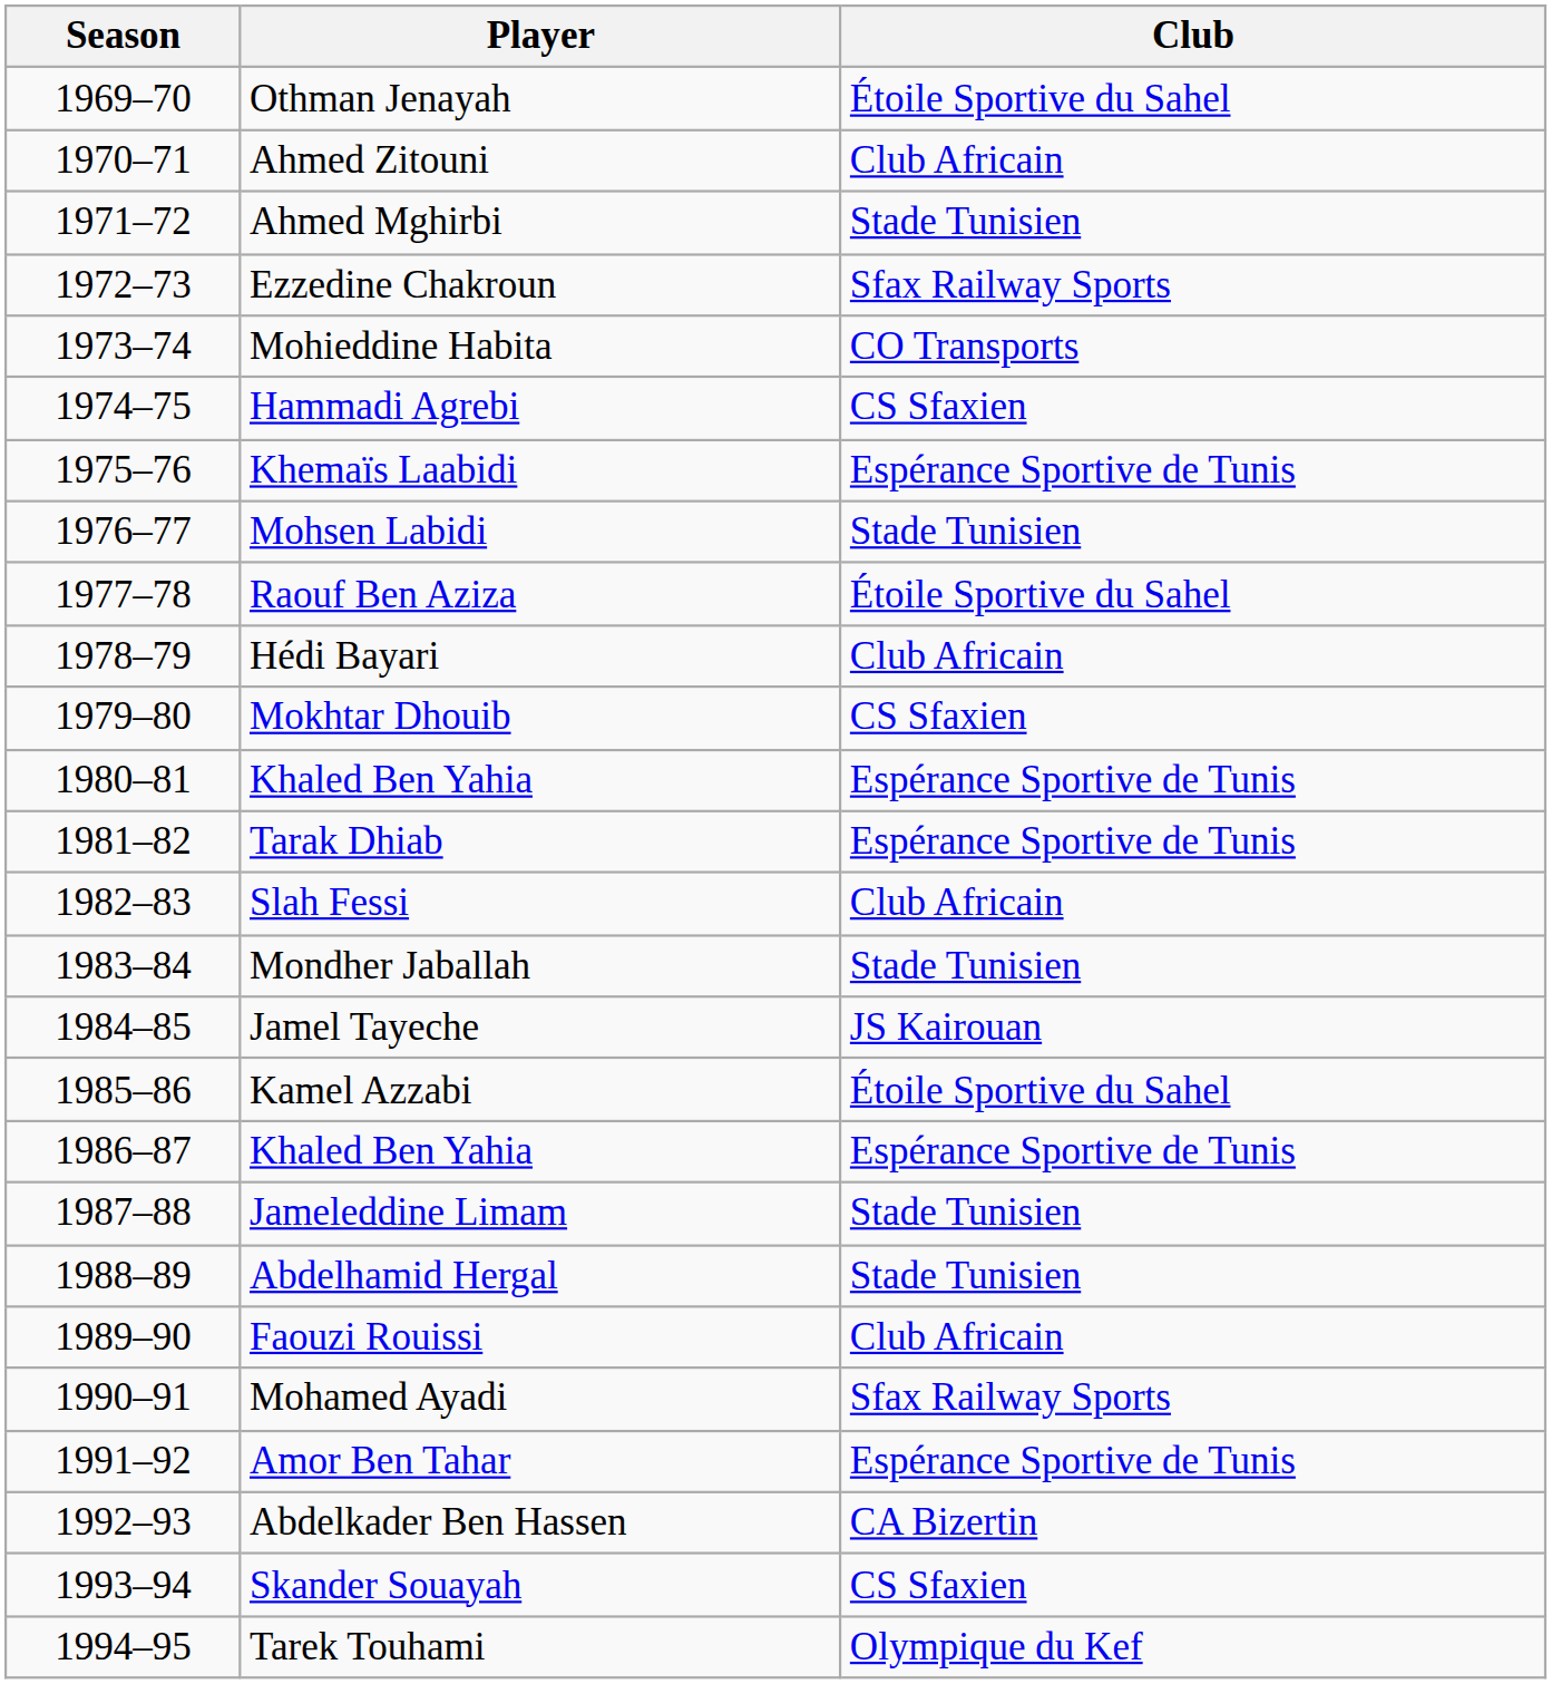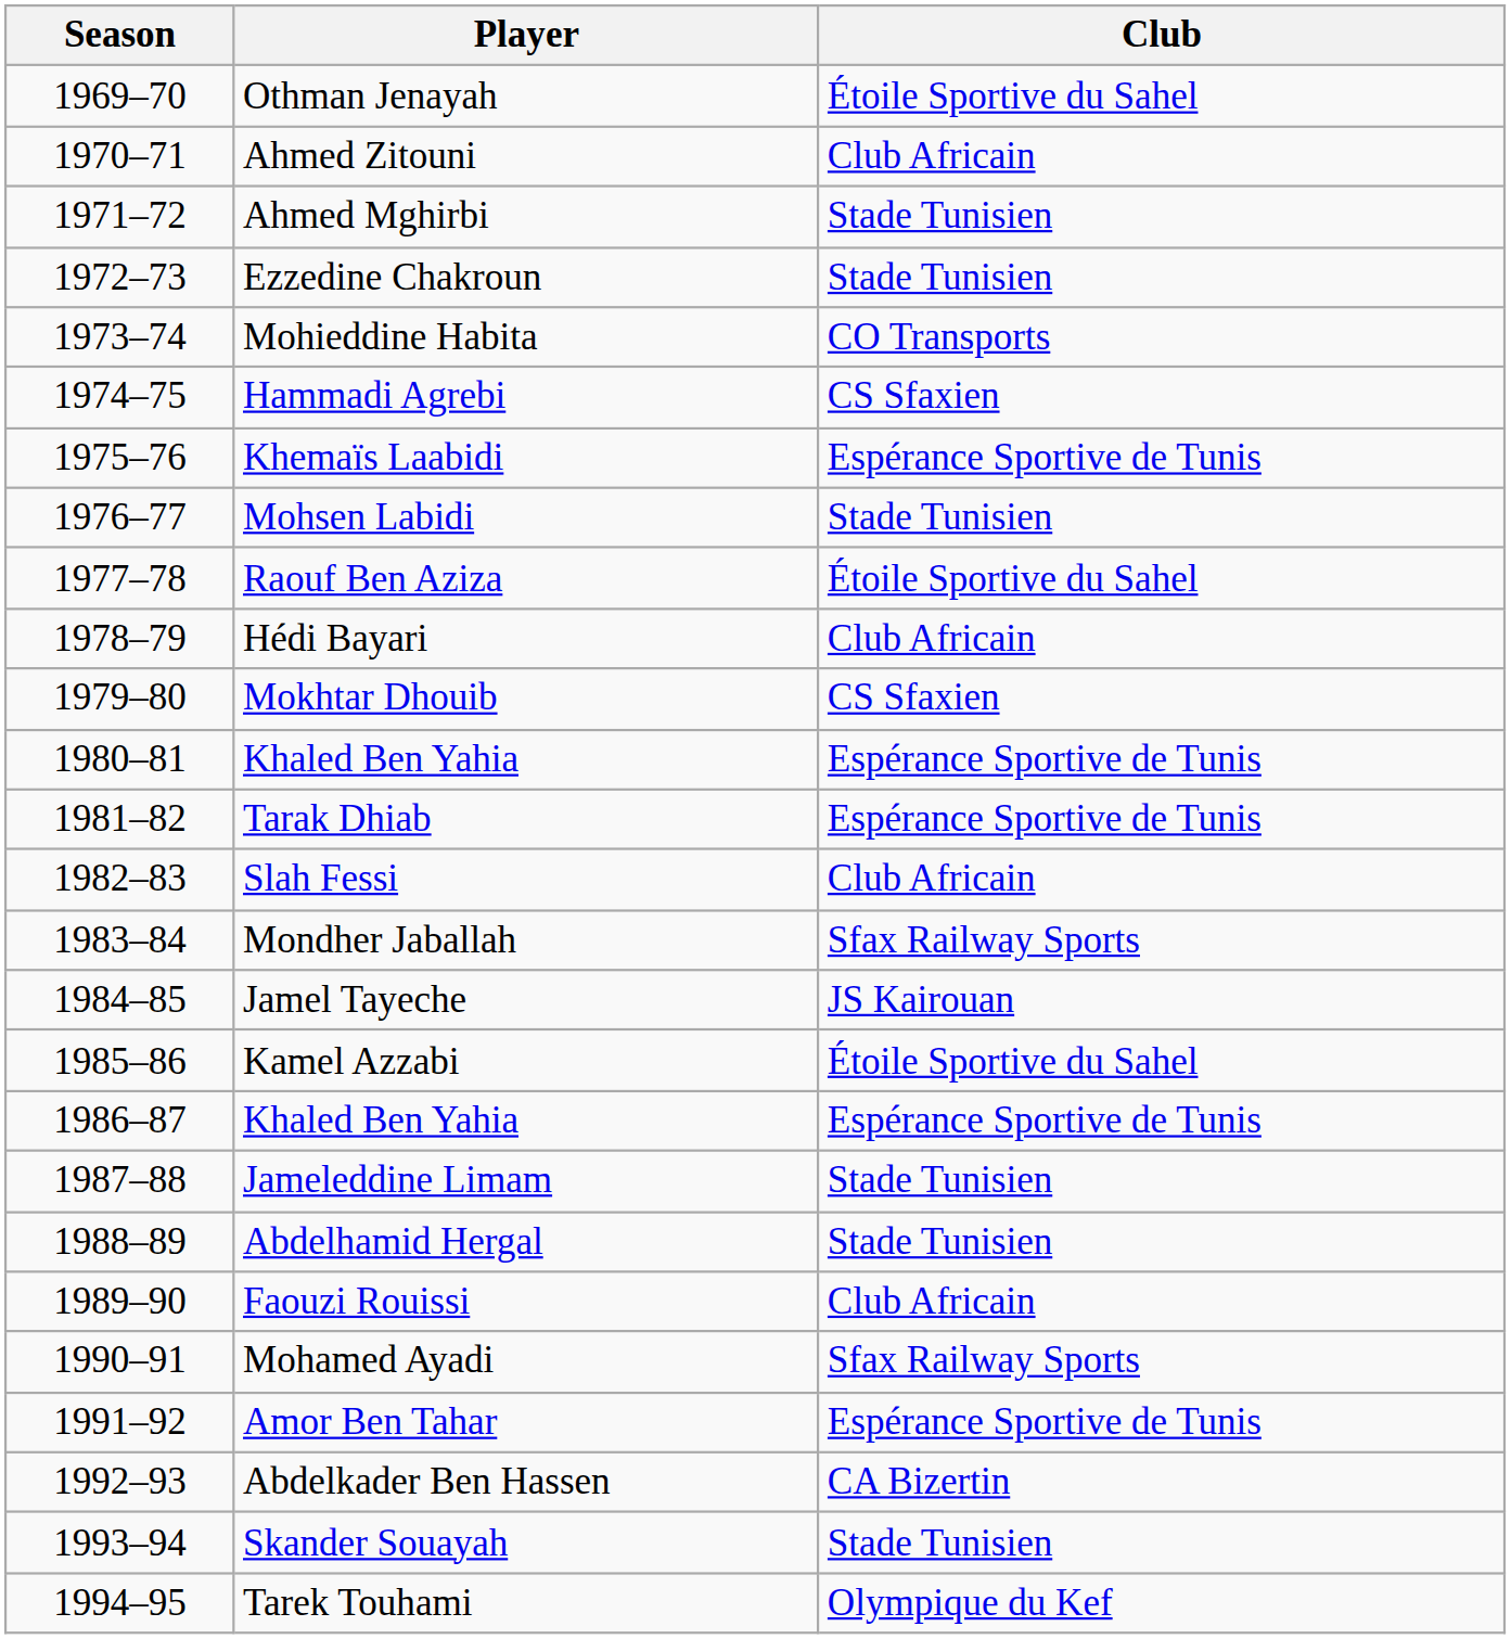 <table class="wikitable plainrowheaders" style="text-align: left; width:50%">
 <tr>
 <th>Season</th>
 <th>Player</th>
 <th>Club</th>
 </tr>
 <tr>
 <td align="center">1969–70</td>
 <td>Othman Jenayah</td>
 <td><a href='#'>Étoile Sportive du Sahel</a></td>
 </tr>
 <tr>
 <td align="center">1970–71</td>
 <td>Ahmed Zitouni</td>
 <td><a href='#'>Club Africain</a></td>
 </tr>
 <tr>
 <td align="center">1971–72</td>
 <td>Ahmed Mghirbi</td>
 <td><a href='#'>Stade Tunisien</a></td>
 </tr>
 <tr>
 <td align="center">1972–73</td>
 <td>Ezzedine Chakroun</td>
-<td><a href='#'>Sfax Railway Sports</a></td>
+<td><a href='#'>Stade Tunisien</a></td>
 </tr>
 <tr>
 <td align="center">1973–74</td>
 <td>Mohieddine Habita</td>
 <td><a href='#'>CO Transports</a></td>
 </tr>
 <tr>
 <td align="center">1974–75</td>
 <td><a href='#'>Hammadi Agrebi</a></td>
 <td><a href='#'>CS Sfaxien</a></td>
 </tr>
 <tr>
 <td align="center">1975–76</td>
 <td><a href='#'>Khemaïs Laabidi</a></td>
 <td><a href='#'>Espérance Sportive de Tunis</a></td>
 </tr>
 <tr>
 <td align="center">1976–77</td>
 <td><a href='#'>Mohsen Labidi</a></td>
 <td><a href='#'>Stade Tunisien</a></td>
 </tr>
 <tr>
 <td align="center">1977–78</td>
 <td><a href='#'>Raouf Ben Aziza</a></td>
 <td><a href='#'>Étoile Sportive du Sahel</a></td>
 </tr>
 <tr>
 <td align="center">1978–79</td>
 <td>Hédi Bayari</td>
 <td><a href='#'>Club Africain</a></td>
 </tr>
 <tr>
 <td align="center">1979–80</td>
 <td><a href='#'>Mokhtar Dhouib</a></td>
 <td><a href='#'>CS Sfaxien</a></td>
 </tr>
 <tr>
 <td align="center">1980–81</td>
 <td><a href='#'>Khaled Ben Yahia</a></td>
 <td><a href='#'>Espérance Sportive de Tunis</a></td>
 </tr>
 <tr>
 <td align="center">1981–82</td>
 <td><a href='#'>Tarak Dhiab</a></td>
 <td><a href='#'>Espérance Sportive de Tunis</a></td>
 </tr>
 <tr>
 <td align="center">1982–83</td>
 <td><a href='#'>Slah Fessi</a></td>
 <td><a href='#'>Club Africain</a></td>
 </tr>
 <tr>
 <td align="center">1983–84</td>
 <td>Mondher Jaballah</td>
-<td><a href='#'>Stade Tunisien</a></td>
+<td><a href='#'>Sfax Railway Sports</a></td>
 </tr>
 <tr>
 <td align="center">1984–85</td>
 <td>Jamel Tayeche</td>
 <td><a href='#'>JS Kairouan</a></td>
 </tr>
 <tr>
 <td align="center">1985–86</td>
 <td>Kamel Azzabi</td>
 <td><a href='#'>Étoile Sportive du Sahel</a></td>
 </tr>
 <tr>
 <td align="center">1986–87</td>
 <td><a href='#'>Khaled Ben Yahia</a></td>
 <td><a href='#'>Espérance Sportive de Tunis</a></td>
 </tr>
 <tr>
 <td align="center">1987–88</td>
 <td><a href='#'>Jameleddine Limam</a></td>
 <td><a href='#'>Stade Tunisien</a></td>
 </tr>
 <tr>
 <td align="center">1988–89</td>
 <td><a href='#'>Abdelhamid Hergal</a></td>
 <td><a href='#'>Stade Tunisien</a></td>
 </tr>
 <tr>
 <td align="center">1989–90</td>
 <td><a href='#'>Faouzi Rouissi</a></td>
 <td><a href='#'>Club Africain</a></td>
 </tr>
 <tr>
 <td align="center">1990–91</td>
 <td>Mohamed Ayadi</td>
 <td><a href='#'>Sfax Railway Sports</a></td>
 </tr>
 <tr>
 <td align="center">1991–92</td>
 <td><a href='#'>Amor Ben Tahar</a></td>
 <td><a href='#'>Espérance Sportive de Tunis</a></td>
 </tr>
 <tr>
 <td align="center">1992–93</td>
 <td>Abdelkader Ben Hassen</td>
 <td><a href='#'>CA Bizertin</a></td>
 </tr>
 <tr>
 <td align="center">1993–94</td>
 <td><a href='#'>Skander Souayah</a></td>
-<td><a href='#'>CS Sfaxien</a></td>
+<td><a href='#'>Stade Tunisien</a></td>
 </tr>
 <tr>
 <td align="center">1994–95</td>
 <td>Tarek Touhami</td>
 <td><a href='#'>Olympique du Kef</a></td>
 </tr>
 </table>
